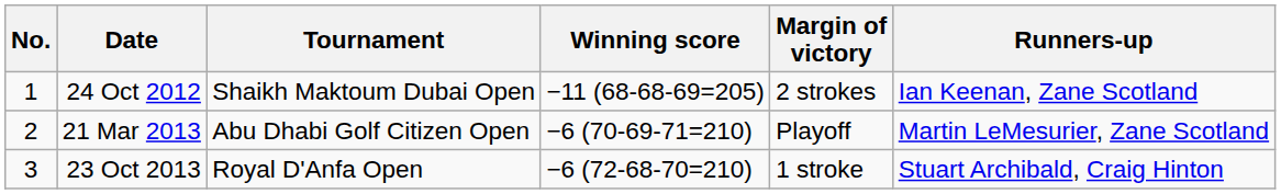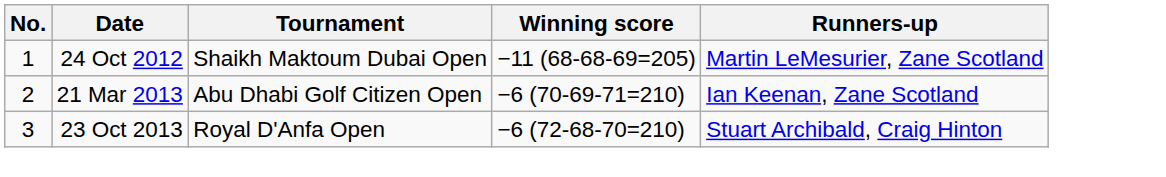 <table class="wikitable" style="font-size:95%;">
 <tr>
 <th>No.</th>
 <th>Date</th>
 <th>Tournament</th>
 <th>Winning score</th>
-<th>Margin of<br>victory</th>
 <th>Runners-up</th>
 </tr>
 <tr>
 <td align=center>1</td>
 <td align=right>24 Oct <a href='#'>2012</a></td>
 <td>Shaikh Maktoum Dubai Open</td>
 <td>−11 (68-68-69=205)</td>
-<td>2 strokes</td>
-<td> <a href='#'>Ian Keenan</a>,  <a href='#'>Zane Scotland</a></td>
+<td> <a href='#'>Martin LeMesurier</a>,  <a href='#'>Zane Scotland</a></td>
 </tr>
 <tr>
 <td align=center>2</td>
 <td align=right>21 Mar <a href='#'>2013</a></td>
 <td>Abu Dhabi Golf Citizen Open</td>
 <td>−6 (70-69-71=210)</td>
-<td>Playoff</td>
-<td> <a href='#'>Martin LeMesurier</a>,  <a href='#'>Zane Scotland</a></td>
+<td> <a href='#'>Ian Keenan</a>,  <a href='#'>Zane Scotland</a></td>
 </tr>
 <tr>
 <td align=center>3</td>
 <td align=right>23 Oct 2013</td>
 <td>Royal D'Anfa Open</td>
 <td>−6 (72-68-70=210)</td>
-<td>1 stroke</td>
 <td> <a href='#'>Stuart Archibald</a>,  <a href='#'>Craig Hinton</a></td>
 </tr>
 </table>
